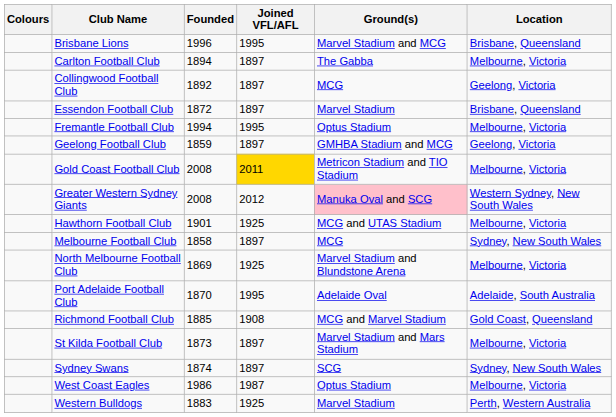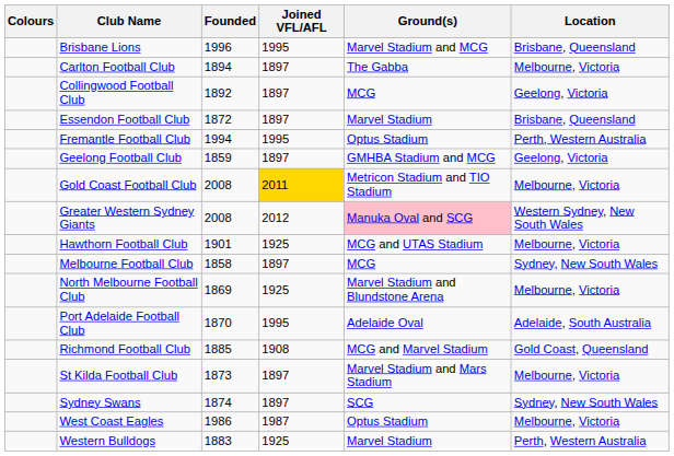 <table class="wikitable sortable">
 <tr>
 <th>Colours</th>
 <th>Club Name</th>
 <th>Founded</th>
 <th>Joined VFL/AFL</th>
 <th>Ground(s)</th>
 <th>Location</th>
 </tr>
 <tr>
 <td></td>
 <td><a href='#'>Brisbane Lions</a></td>
 <td>1996</td>
 <td>1995</td>
 <td><a href='#'>Marvel Stadium</a> and <a href='#'>MCG</a></td>
 <td><a href='#'>Brisbane</a>, <a href='#'>Queensland</a></td>
 </tr>
 <tr>
 <td></td>
 <td><a href='#'>Carlton Football Club</a></td>
 <td>1894</td>
 <td>1897</td>
 <td><a href='#'>The Gabba</a></td>
 <td><a href='#'>Melbourne</a>, <a href='#'>Victoria</a></td>
 </tr>
 <tr>
 <td></td>
 <td><a href='#'>Collingwood Football Club</a></td>
 <td>1892</td>
 <td>1897</td>
 <td><a href='#'>MCG</a></td>
 <td><a href='#'>Geelong</a>, <a href='#'>Victoria</a></td>
 </tr>
 <tr>
 <td></td>
 <td><a href='#'>Essendon Football Club</a></td>
 <td>1872</td>
 <td>1897</td>
 <td><a href='#'>Marvel Stadium</a></td>
 <td><a href='#'>Brisbane</a>, <a href='#'>Queensland</a></td>
 </tr>
 <tr>
 <td></td>
 <td><a href='#'>Fremantle Football Club</a></td>
 <td>1994</td>
 <td>1995</td>
 <td><a href='#'>Optus Stadium</a></td>
-<td><a href='#'>Melbourne</a>, <a href='#'>Victoria</a></td>
+<td><a href='#'>Perth, Western Australia</a></td>
 </tr>
 <tr>
 <td></td>
 <td><a href='#'>Geelong Football Club</a></td>
 <td>1859</td>
 <td>1897</td>
 <td><a href='#'>GMHBA Stadium</a> and <a href='#'>MCG</a></td>
 <td><a href='#'>Geelong</a>, <a href='#'>Victoria</a></td>
 </tr>
 <tr>
 <td></td>
 <td><a href='#'>Gold Coast Football Club</a></td>
 <td>2008</td>
 <td style="background: gold;">2011</td>
 <td><a href='#'>Metricon Stadium</a> and <a href='#'>TIO Stadium</a></td>
 <td><a href='#'>Melbourne</a>, <a href='#'>Victoria</a></td>
 </tr>
 <tr>
 <td></td>
 <td><a href='#'>Greater Western Sydney Giants</a></td>
 <td>2008</td>
 <td>2012</td>
 <td style="background: pink;"><a href='#'>Manuka Oval</a> and <a href='#'>SCG</a></td>
 <td><a href='#'>Western Sydney</a>, <a href='#'>New South Wales</a></td>
 </tr>
 <tr>
 <td></td>
 <td><a href='#'>Hawthorn Football Club</a></td>
 <td>1901</td>
 <td>1925</td>
 <td><a href='#'>MCG</a> and <a href='#'>UTAS Stadium</a></td>
 <td><a href='#'>Melbourne</a>, <a href='#'>Victoria</a></td>
 </tr>
 <tr>
 <td></td>
 <td><a href='#'>Melbourne Football Club</a></td>
 <td>1858</td>
 <td>1897</td>
 <td><a href='#'>MCG</a></td>
 <td><a href='#'>Sydney</a>, <a href='#'>New South Wales</a></td>
 </tr>
 <tr>
 <td></td>
 <td><a href='#'>North Melbourne Football Club</a></td>
 <td>1869</td>
 <td>1925</td>
 <td><a href='#'>Marvel Stadium</a> and <a href='#'>Blundstone Arena</a></td>
 <td><a href='#'>Melbourne</a>, <a href='#'>Victoria</a></td>
 </tr>
 <tr>
 <td></td>
 <td><a href='#'>Port Adelaide Football Club</a></td>
 <td>1870</td>
 <td>1995</td>
 <td><a href='#'>Adelaide Oval</a></td>
 <td><a href='#'>Adelaide</a>, <a href='#'>South Australia</a></td>
 </tr>
 <tr>
 <td></td>
 <td><a href='#'>Richmond Football Club</a></td>
 <td>1885</td>
 <td>1908</td>
 <td><a href='#'>MCG</a> and <a href='#'>Marvel Stadium</a></td>
 <td><a href='#'>Gold Coast</a>, <a href='#'>Queensland</a></td>
 </tr>
 <tr>
 <td></td>
 <td><a href='#'>St Kilda Football Club</a></td>
 <td>1873</td>
 <td>1897</td>
 <td><a href='#'>Marvel Stadium</a> and <a href='#'>Mars Stadium</a></td>
 <td><a href='#'>Melbourne</a>, <a href='#'>Victoria</a></td>
 </tr>
 <tr>
 <td></td>
 <td><a href='#'>Sydney Swans</a></td>
 <td>1874</td>
 <td>1897</td>
 <td><a href='#'>SCG</a></td>
 <td><a href='#'>Sydney</a>, <a href='#'>New South Wales</a></td>
 </tr>
 <tr>
 <td></td>
 <td><a href='#'>West Coast Eagles</a></td>
 <td>1986</td>
 <td>1987</td>
 <td><a href='#'>Optus Stadium</a></td>
 <td><a href='#'>Melbourne</a>, <a href='#'>Victoria</a></td>
 </tr>
 <tr>
 <td></td>
 <td><a href='#'>Western Bulldogs</a></td>
 <td>1883</td>
 <td>1925</td>
 <td><a href='#'>Marvel Stadium</a></td>
 <td><a href='#'>Perth</a>, <a href='#'>Western Australia</a></td>
 </tr>
 </table>
